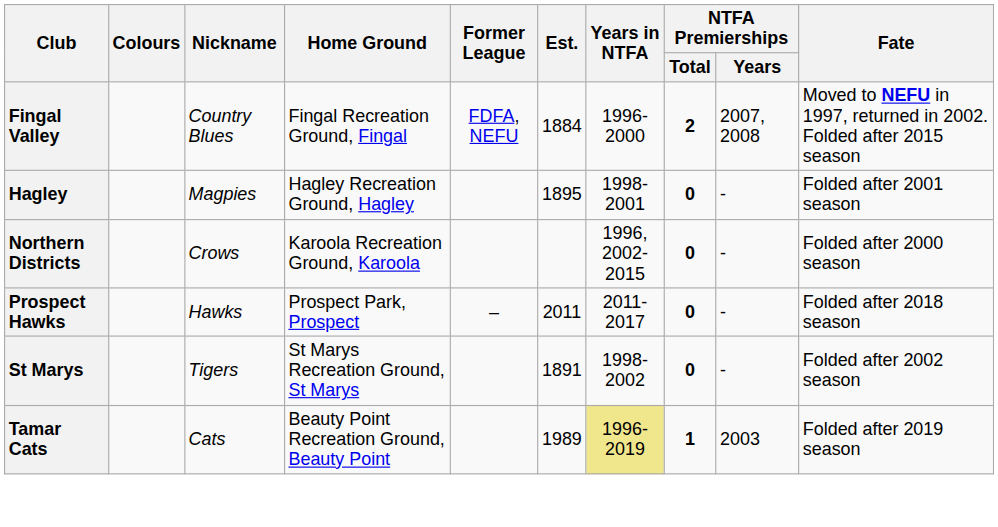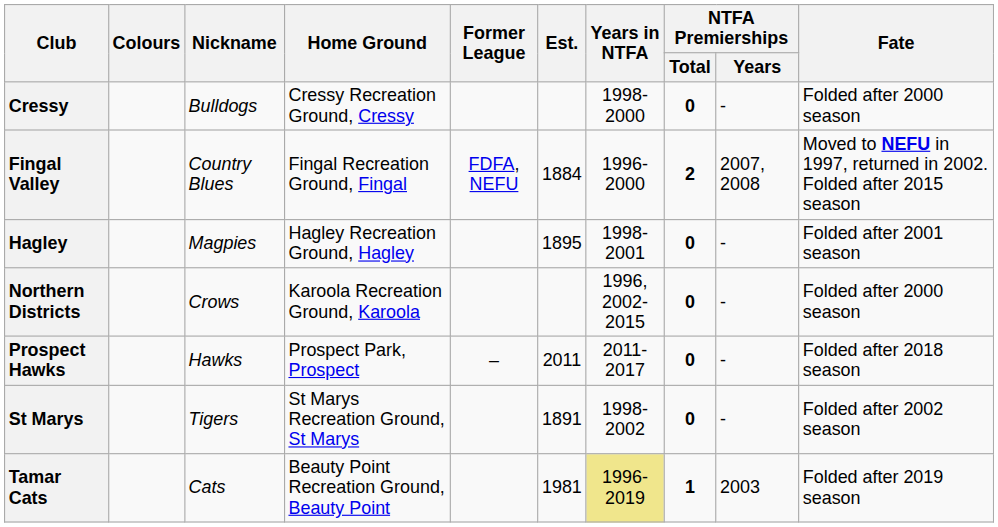 <table class="wikitable sortable" style="text-align:center; width:100%">
 <tr>
 <th rowspan="2">Club</th>
 <th rowspan="2">Colours</th>
 <th rowspan="2">Nickname</th>
 <th rowspan="2">Home Ground</th>
 <th rowspan="2">Former League</th>
 <th rowspan="2">Est.</th>
 <th rowspan="2">Years in NTFA</th>
 <th colspan="2">NTFA Premierships</th>
 <th rowspan="2">Fate</th>
 </tr>
 <tr>
 <th>Total</th>
 <th>Years</th>
+</tr>
+<tr>
+<th style="text-align:left">Cressy</th>
+<td></td>
+<td align="left"><em>Bulldogs</em></td>
+<td align="left">Cressy Recreation Ground, <a href='#'>Cressy</a></td>
+<td></td>
+<td></td>
+<td>1998-2000</td>
+<td align='center'><strong>0</strong></td>
+<td align="left">-</td>
+<td align="left">Folded after 2000 season</td>
 </tr>
 <tr>
 <th style="text-align:left">Fingal Valley</th>
 <td></td>
 <td align="left"><em>Country Blues</em></td>
 <td align="left">Fingal Recreation Ground, <a href='#'>Fingal</a></td>
 <td><a href='#'>FDFA</a>, <a href='#'>NEFU</a></td>
 <td>1884</td>
 <td>1996-2000</td>
 <td align='center'><strong>2</strong></td>
 <td align="left">2007, 2008</td>
 <td align="left">Moved to <a href='#'><strong>NEFU</strong></a> in 1997, returned in 2002. Folded after 2015 season</td>
 </tr>
 <tr>
 <th style="text-align:left">Hagley</th>
 <td></td>
 <td align="left"><em>Magpies</em></td>
 <td align="left">Hagley Recreation Ground, <a href='#'>Hagley</a></td>
 <td></td>
 <td>1895</td>
 <td>1998-2001</td>
 <td align='center'><strong>0</strong></td>
 <td align="left">-</td>
 <td align="left">Folded after 2001 season</td>
 </tr>
 <tr>
 <th style="text-align:left">Northern Districts</th>
 <td></td>
 <td align="left"><em>Crows</em></td>
 <td align="left">Karoola Recreation Ground, <a href='#'>Karoola</a></td>
 <td></td>
 <td></td>
 <td>1996, 2002-2015</td>
 <td align="center"><strong>0</strong></td>
 <td align="left">-</td>
 <td align="left">Folded after 2000 season</td>
 </tr>
 <tr>
 <th style="text-align:left">Prospect Hawks</th>
 <td></td>
 <td align="left"><em>Hawks</em></td>
 <td align="left">Prospect Park, <a href='#'>Prospect</a></td>
 <td>–</td>
 <td>2011</td>
 <td>2011-2017</td>
 <td align='center'><strong>0</strong></td>
 <td align="left">-</td>
 <td align="left">Folded after 2018 season</td>
 </tr>
 <tr>
 <th style="text-align:left">St Marys</th>
 <td></td>
 <td align="left"><em>Tigers</em></td>
 <td align="left">St Marys Recreation Ground, <a href='#'>St Marys</a></td>
 <td></td>
 <td>1891</td>
 <td>1998-2002</td>
 <td align='center'><strong>0</strong></td>
 <td align="left">-</td>
 <td align="left">Folded after 2002 season</td>
 </tr>
 <tr>
 <th style="text-align:left">Tamar Cats</th>
 <td></td>
 <td align="left"><em>Cats</em></td>
 <td align="left">Beauty Point Recreation Ground, <a href='#'>Beauty Point</a></td>
 <td></td>
-<td>1989</td>
+<td>1981</td>
 <td style="background: khaki;">1996-2019</td>
 <td align='center'><strong>1</strong></td>
 <td align="left">2003</td>
 <td align="left">Folded after 2019 season</td>
 </tr>
 </table>
